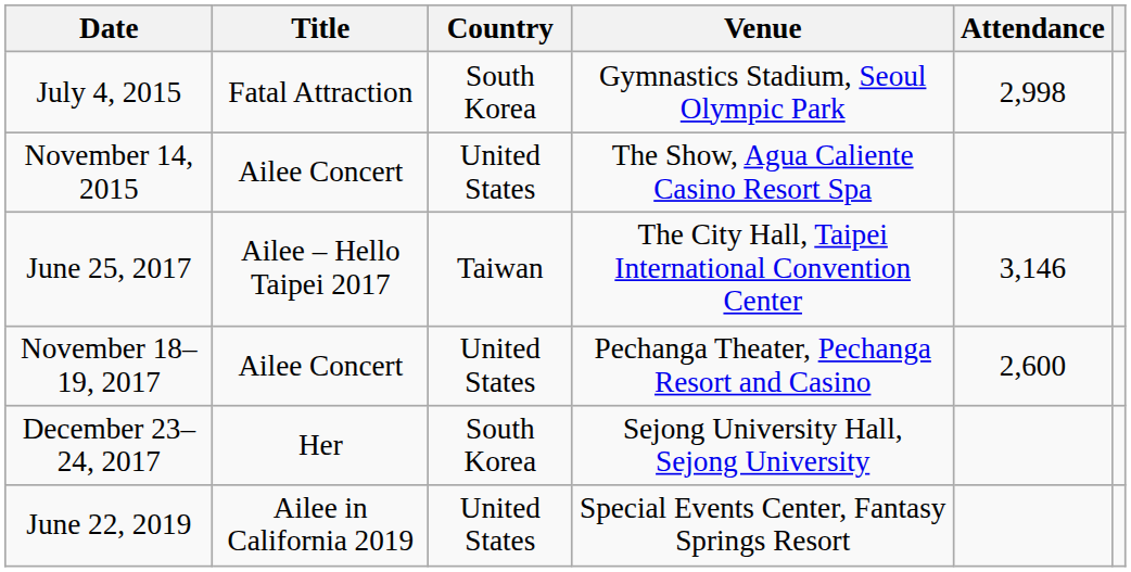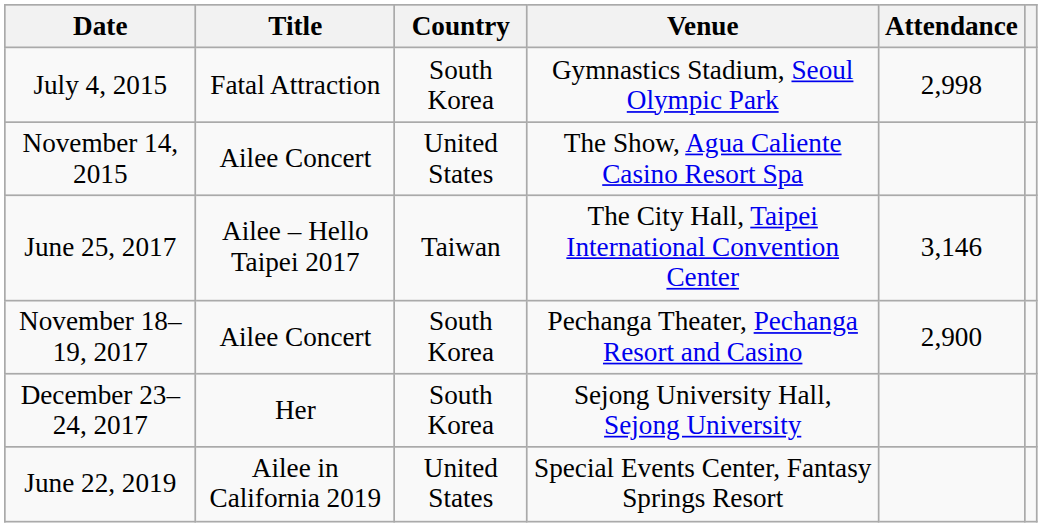 <table class="wikitable sortable" style="text-align:center">
 <tr>
 <th scope="col">Date</th>
 <th scope="col">Title</th>
 <th scope="col">Country</th>
 <th scope="col">Venue</th>
 <th scope="col">Attendance</th>
 <th scope="col" class="unsortable"></th>
 </tr>
 <tr>
 <td>July 4, 2015</td>
 <td>Fatal Attraction</td>
 <td>South Korea</td>
 <td>Gymnastics Stadium, <a href='#'>Seoul Olympic Park</a></td>
 <td>2,998</td>
 <td></td>
 </tr>
 <tr>
 <td>November 14, 2015</td>
 <td>Ailee Concert</td>
 <td>United States</td>
 <td>The Show, <a href='#'>Agua Caliente Casino Resort Spa</a></td>
 <td></td>
 <td></td>
 </tr>
 <tr>
 <td>June 25, 2017</td>
 <td>Ailee – Hello Taipei 2017</td>
 <td>Taiwan</td>
 <td>The City Hall, <a href='#'>Taipei International Convention Center</a></td>
 <td>3,146</td>
 <td></td>
 </tr>
 <tr>
 <td>November 18–19, 2017</td>
 <td>Ailee Concert</td>
-<td>United States</td>
+<td>South Korea</td>
 <td>Pechanga Theater, <a href='#'>Pechanga Resort and Casino</a></td>
-<td>2,600</td>
+<td>2,900</td>
 <td></td>
 </tr>
 <tr>
 <td>December 23–24, 2017</td>
 <td>Her</td>
 <td>South Korea</td>
 <td>Sejong University Hall, <a href='#'>Sejong University</a></td>
 <td></td>
 <td></td>
 </tr>
 <tr>
 <td>June 22, 2019</td>
 <td>Ailee in California 2019</td>
 <td>United States</td>
 <td>Special Events Center, Fantasy Springs Resort</td>
 <td></td>
 <td></td>
 </tr>
 </table>
